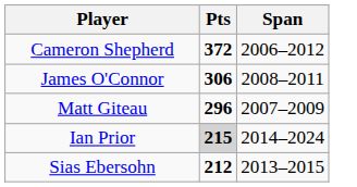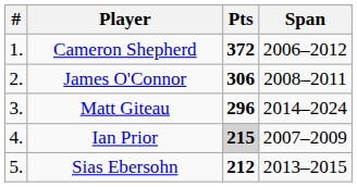 <table class="wikitable sortable" style="text-align:center;">
 <tr>
+<th>#</th>
 <th style="width:160px;">Player</th>
 <th>Pts</th>
 <th>Span</th>
 </tr>
 <tr>
+<td>1.</td>
 <td><a href='#'>Cameron Shepherd</a></td>
 <td><strong>372</strong></td>
 <td>2006–2012</td>
 </tr>
 <tr>
+<td>2.</td>
 <td><a href='#'>James O'Connor</a></td>
 <td><strong>306</strong></td>
 <td>2008–2011</td>
 </tr>
 <tr>
+<td>3.</td>
 <td><a href='#'>Matt Giteau</a></td>
 <td><strong>296</strong></td>
+<td>2014–2024</td>
+</tr>
+<tr>
+<td>4.</td>
+<td><a href='#'>Ian Prior</a></td>
+<td style="background: lightgrey;"><strong>215</strong></td>
 <td>2007–2009</td>
 </tr>
 <tr>
-<td><a href='#'>Ian Prior</a></td>
-<td style="background: lightgrey;"><strong>215</strong></td>
-<td>2014–2024</td>
-</tr>
-<tr>
+<td>5.</td>
 <td><a href='#'>Sias Ebersohn</a></td>
 <td><strong>212</strong></td>
 <td>2013–2015</td>
 </tr>
 </table>
